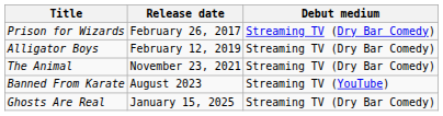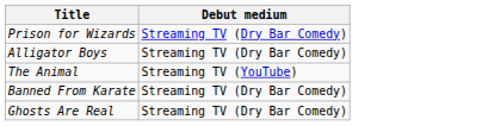 <table class="wikitable sortable">
 <tr>
 <th>Title</th>
-<th>Release date</th>
 <th>Debut medium</th>
 </tr>
 <tr>
 <td><em>Prison for Wizards</em></td>
-<td>February 26, 2017</td>
 <td><a href='#'>Streaming TV</a> (<a href='#'>Dry Bar Comedy</a>)</td>
 </tr>
 <tr>
 <td><em>Alligator Boys</em></td>
-<td>February 12, 2019</td>
 <td>Streaming TV (Dry Bar Comedy)</td>
 </tr>
 <tr>
 <td><em>The Animal</em></td>
-<td>November 23, 2021</td>
+<td>Streaming TV (<a href='#'>YouTube</a>)</td>
+</tr>
+<tr>
+<td><em>Banned From Karate</em></td>
 <td>Streaming TV (Dry Bar Comedy)</td>
 </tr>
 <tr>
-<td><em>Banned From Karate</em></td>
-<td>August 2023</td>
-<td>Streaming TV (<a href='#'>YouTube</a>)</td>
-</tr>
-<tr>
 <td><em>Ghosts Are Real</em></td>
-<td>January 15, 2025</td>
 <td>Streaming TV (Dry Bar Comedy)</td>
 </tr>
 </table>
